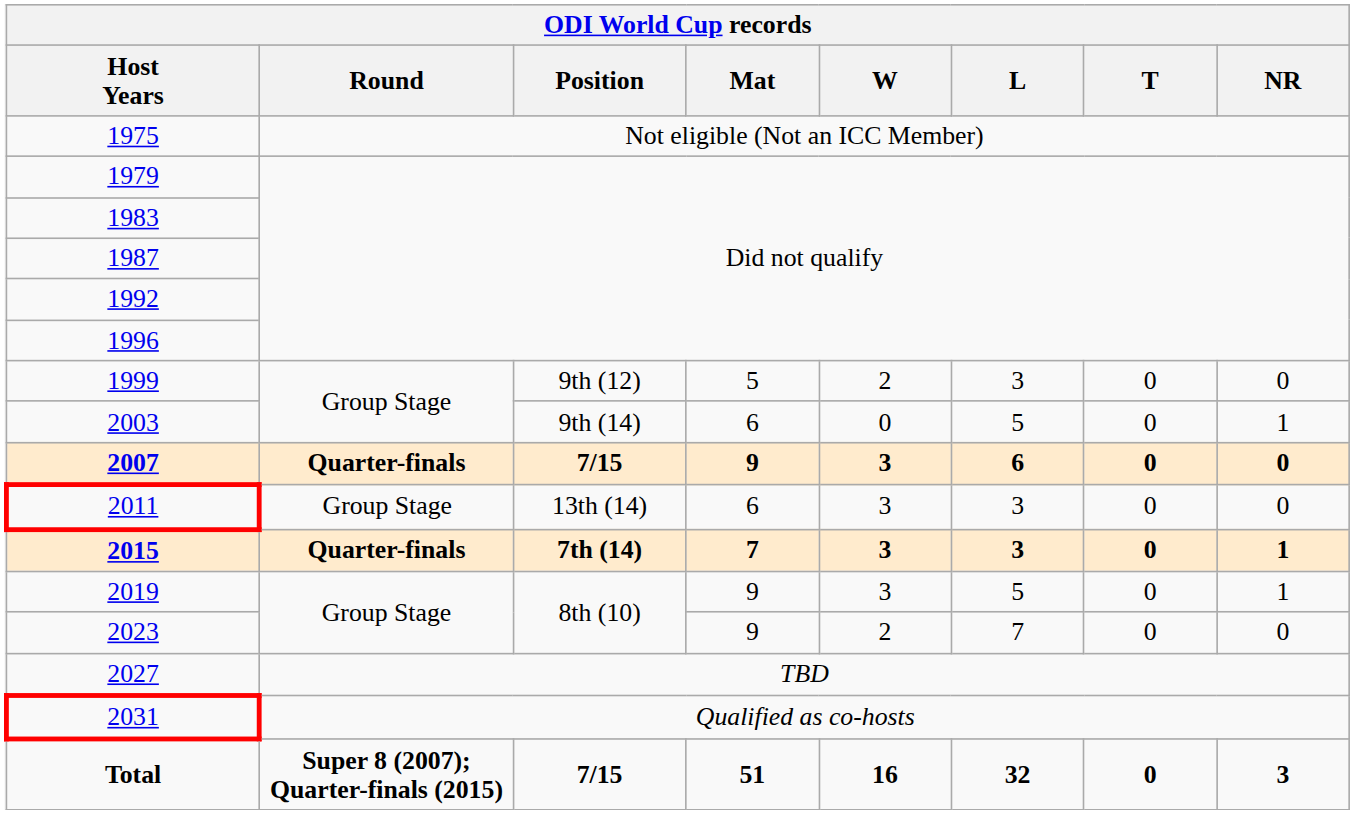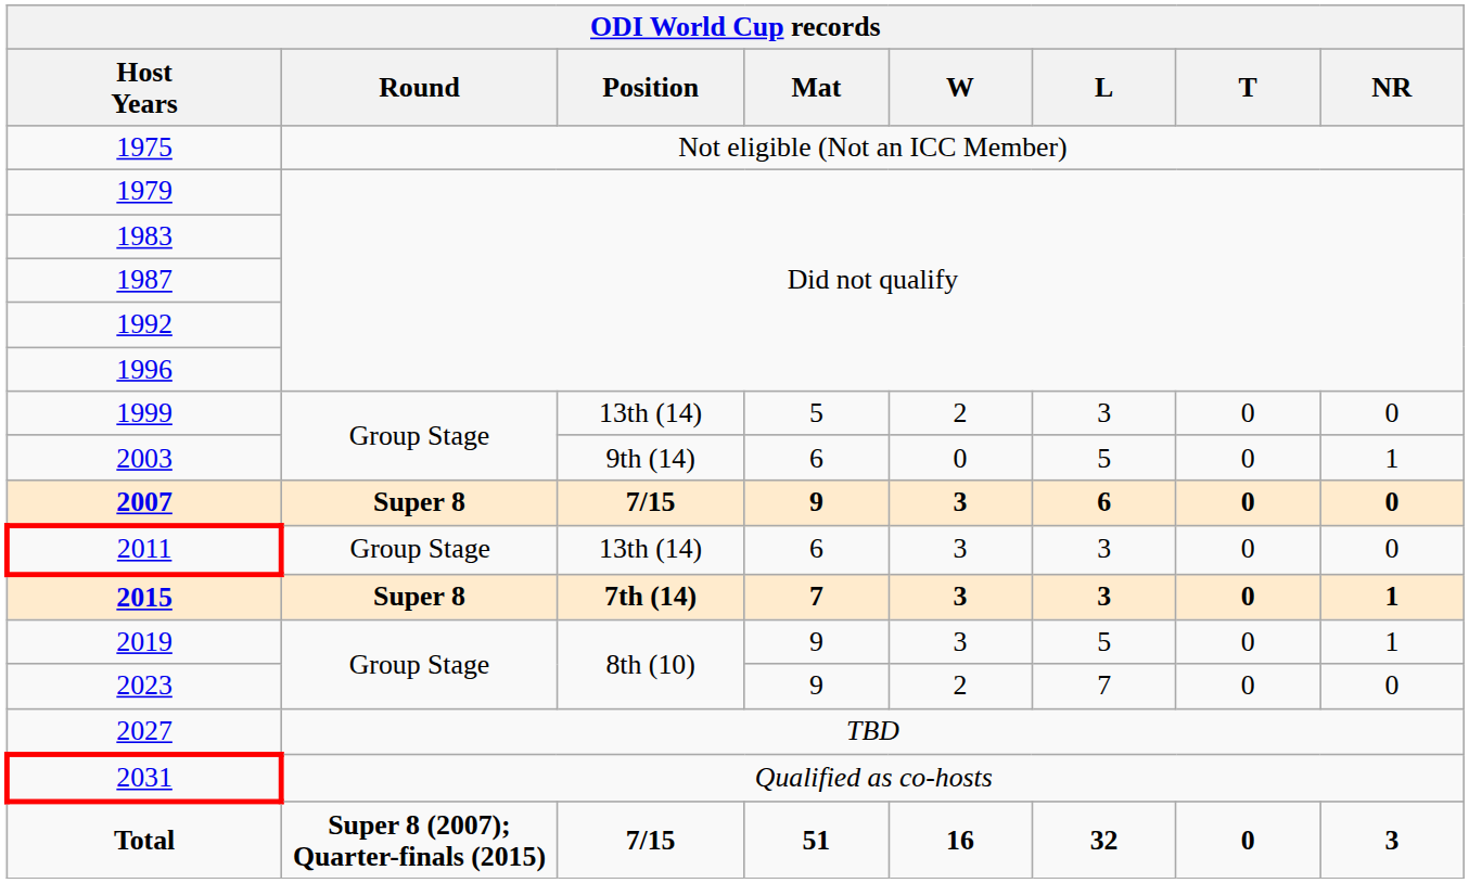 <table class="wikitable" style="text-align: center">
 <tr>
 <th colspan="8"><a href='#'>ODI World Cup</a> records</th>
 </tr>
 <tr>
 <th width=150>Host<br>Years</th>
 <th width=150>Round</th>
 <th width=100>Position</th>
 <th width=75>Mat</th>
 <th width=75>W</th>
 <th width=75>L</th>
 <th width=75>T</th>
 <th width=75>NR</th>
 </tr>
 <tr>
 <td> <a href='#'>1975</a></td>
 <td colspan="7">Not eligible (Not an ICC Member)</td>
 </tr>
 <tr>
 <td> <a href='#'>1979</a></td>
 <td colspan="7" rowspan="5">Did not qualify</td>
 </tr>
 <tr>
 <td>  <a href='#'>1983</a></td>
 </tr>
 <tr>
 <td>  <a href='#'>1987</a></td>
 </tr>
 <tr>
 <td>  <a href='#'>1992</a></td>
 </tr>
 <tr>
 <td>   <a href='#'>1996</a></td>
 </tr>
 <tr>
 <td>  <a href='#'>1999</a></td>
 <td rowspan="2">Group Stage</td>
-<td>9th (12)</td>
+<td>13th (14)</td>
 <td>5</td>
 <td>2</td>
 <td>3</td>
 <td>0</td>
 <td>0</td>
 </tr>
 <tr>
 <td>   <a href='#'>2003</a></td>
 <td>9th (14)</td>
 <td>6</td>
 <td>0</td>
 <td>5</td>
 <td>0</td>
 <td>1</td>
 </tr>
 <tr style="background:#ffebcd;">
 <td><strong> <a href='#'>2007</a></strong></td>
-<td><strong>Quarter-finals</strong></td>
+<td><strong>Super 8</strong></td>
 <td><strong>7/15</strong></td>
 <td><strong>9</strong></td>
 <td><strong>3</strong></td>
 <td><strong>6</strong></td>
 <td><strong>0</strong></td>
 <td><strong>0</strong></td>
 </tr>
 <tr>
 <td style="border: 3px solid red">   <a href='#'>2011</a></td>
 <td>Group Stage</td>
 <td>13th (14)</td>
 <td>6</td>
 <td>3</td>
 <td>3</td>
 <td>0</td>
 <td>0</td>
 </tr>
 <tr style="background:#ffebcd;">
 <td><strong>  <a href='#'>2015</a></strong></td>
-<td><strong>Quarter-finals</strong></td>
+<td><strong>Super 8</strong></td>
 <td><strong>7th (14)</strong></td>
 <td><strong>7</strong></td>
 <td><strong>3</strong></td>
 <td><strong>3</strong></td>
 <td><strong>0</strong></td>
 <td><strong>1</strong></td>
 </tr>
 <tr>
 <td>  <a href='#'>2019</a></td>
 <td rowspan="2">Group Stage</td>
 <td rowspan="2">8th (10)</td>
 <td>9</td>
 <td>3</td>
 <td>5</td>
 <td>0</td>
 <td>1</td>
 </tr>
 <tr>
 <td> <a href='#'>2023</a></td>
 <td>9</td>
 <td>2</td>
 <td>7</td>
 <td>0</td>
 <td>0</td>
 </tr>
 <tr>
 <td>   <a href='#'>2027</a></td>
 <td colspan="7"><em>TBD</em></td>
 </tr>
 <tr>
 <td style="border: 3px solid red">  <a href='#'>2031</a></td>
 <td colspan="7"><em>Qualified as co-hosts</em></td>
 </tr>
 <tr>
 <td><strong>Total</strong></td>
 <td><strong>Super 8 (2007); Quarter-finals (2015)</strong></td>
 <td><strong>7/15</strong></td>
 <td><strong>51</strong></td>
 <td><strong>16</strong></td>
 <td><strong>32</strong></td>
 <td><strong>0</strong></td>
 <td><strong>3</strong></td>
 </tr>
 </table>
